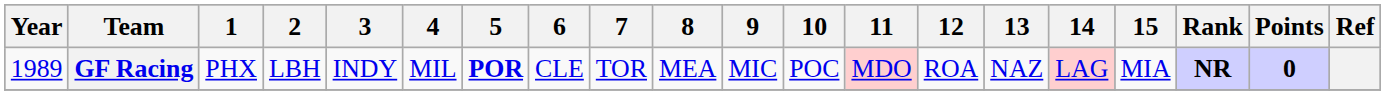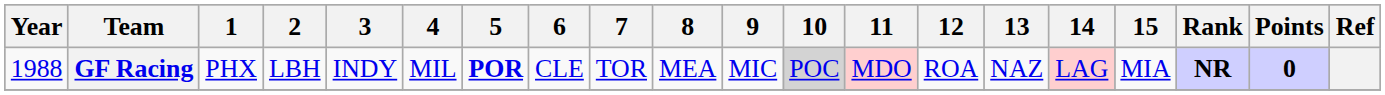 <table class="wikitable" style="text-align:center; font-size:95%">
 <tr>
 <th>Year</th>
 <th>Team</th>
 <th>1</th>
 <th>2</th>
 <th>3</th>
 <th>4</th>
 <th>5</th>
 <th>6</th>
 <th>7</th>
 <th>8</th>
 <th>9</th>
 <th>10</th>
 <th>11</th>
 <th>12</th>
 <th>13</th>
 <th>14</th>
 <th>15</th>
 <th>Rank</th>
 <th>Points</th>
 <th>Ref</th>
 </tr>
 <tr>
-<td><a href='#'>1989</a></td>
+<td><a href='#'>1988</a></td>
 <th><a href='#'>GF Racing</a></th>
 <td><a href='#'>PHX</a><br></td>
 <td><a href='#'>LBH</a><br></td>
 <td><a href='#'>INDY</a><br></td>
 <td><a href='#'>MIL</a><br></td>
 <td><strong><a href='#'>POR</a><br></strong></td>
 <td><a href='#'>CLE</a><br></td>
 <td><a href='#'>TOR</a><br></td>
 <td><a href='#'>MEA</a><br></td>
 <td><a href='#'>MIC</a><br></td>
-<td><a href='#'>POC</a><br></td>
+<td style="background: lightgrey;"><a href='#'>POC</a><br></td>
 <td style="background:#ffcfcf;"><a href='#'>MDO</a><br></td>
 <td><a href='#'>ROA</a><br></td>
 <td><a href='#'>NAZ</a><br></td>
 <td style="background:#ffcfcf;"><a href='#'>LAG</a><br></td>
 <td><a href='#'>MIA</a><br></td>
 <td style="background:#CFCFFF;"><strong>NR</strong></td>
 <td style="background:#CFCFFF;"><strong>0</strong></td>
 <th></th>
 </tr>
 <tr>
 </tr>
 </table>
